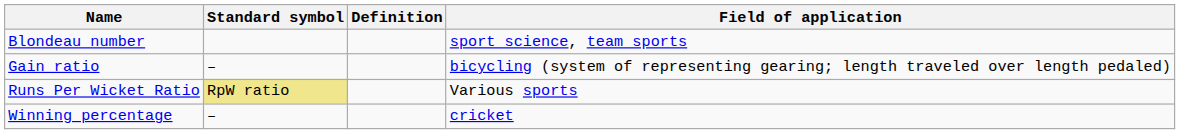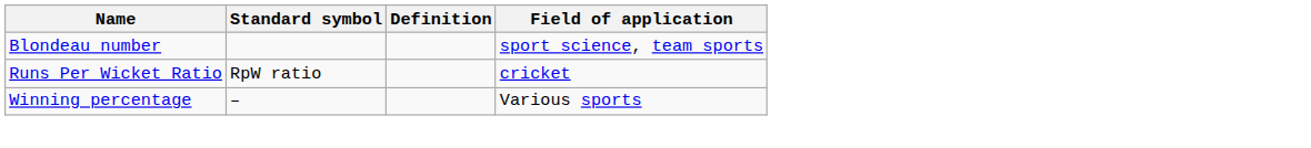 <table class="wikitable sortable">
 <tr>
 <th scope="col">Name</th>
 <th scope="col">Standard symbol</th>
 <th scope="col" class="unsortable">Definition</th>
 <th scope="col">Field of application</th>
 </tr>
 <tr>
 <td><a href='#'>Blondeau number</a></td>
 <td></td>
 <td></td>
 <td><a href='#'>sport science</a>, <a href='#'>team sports</a></td>
 </tr>
 <tr>
-<td><a href='#'>Gain ratio</a></td>
-<td>–</td>
+<td><a href='#'>Runs Per Wicket Ratio</a></td>
+<td>RpW ratio</td>
 <td></td>
-<td><a href='#'>bicycling</a> (system of representing gearing; length traveled over length pedaled)</td>
-</tr>
-<tr>
-<td><a href='#'>Runs Per Wicket Ratio</a></td>
-<td style="background: khaki;">RpW ratio</td>
-<td></td>
-<td>Various <a href='#'>sports</a></td>
+<td><a href='#'>cricket</a></td>
 </tr>
 <tr>
 <td><a href='#'>Winning percentage</a></td>
 <td>–</td>
 <td></td>
-<td><a href='#'>cricket</a></td>
+<td>Various <a href='#'>sports</a></td>
 </tr>
 </table>
